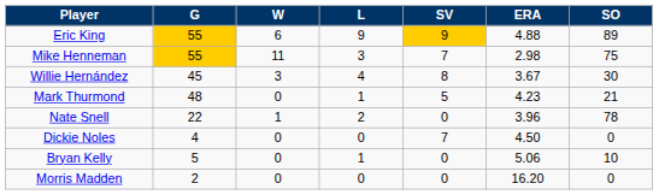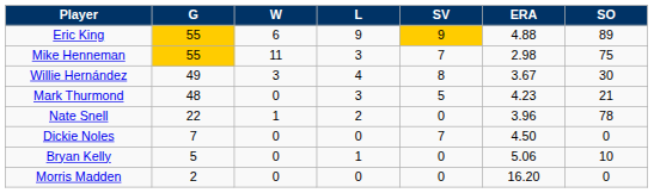 <table class="wikitable sortable">
 <tr>
 <th style="background:#003366;color:white;" width="16%">Player</th>
 <th style="background:#003366;color:white;" width="9%">G</th>
 <th style="background:#003366;color:white;" width="9%">W</th>
 <th style="background:#003366;color:white;" width="9%">L</th>
 <th style="background:#003366;color:white;" width="9%">SV</th>
 <th style="background:#003366;color:white;" width="9%">ERA</th>
 <th style="background:#003366;color:white;" width="9%">SO</th>
 </tr>
 <tr align="center">
 <td><a href='#'>Eric King</a></td>
 <td bgcolor="#FFCC00">55</td>
 <td>6</td>
 <td>9</td>
 <td bgcolor="#FFCC00">9</td>
 <td>4.88</td>
 <td>89</td>
 </tr>
 <tr align=center>
 <td><a href='#'>Mike Henneman</a></td>
 <td bgcolor="#FFCC00">55</td>
 <td>11</td>
 <td>3</td>
 <td>7</td>
 <td>2.98</td>
 <td>75</td>
 </tr>
 <tr align="center">
 <td><a href='#'>Willie Hernández</a></td>
-<td>45</td>
+<td>49</td>
 <td>3</td>
 <td>4</td>
 <td>8</td>
 <td>3.67</td>
 <td>30</td>
 </tr>
 <tr align="center">
 <td><a href='#'>Mark Thurmond</a></td>
 <td>48</td>
 <td>0</td>
-<td>1</td>
+<td>3</td>
 <td>5</td>
 <td>4.23</td>
 <td>21</td>
 </tr>
 <tr align=center>
 <td><a href='#'>Nate Snell</a></td>
 <td>22</td>
 <td>1</td>
 <td>2</td>
 <td>0</td>
 <td>3.96</td>
 <td>78</td>
 </tr>
 <tr align="center">
 <td><a href='#'>Dickie Noles</a></td>
-<td>4</td>
+<td>7</td>
 <td>0</td>
 <td>0</td>
 <td>7</td>
 <td>4.50</td>
 <td>0</td>
 </tr>
 <tr align="center">
 <td><a href='#'>Bryan Kelly</a></td>
 <td>5</td>
 <td>0</td>
 <td>1</td>
 <td>0</td>
 <td>5.06</td>
 <td>10</td>
 </tr>
 <tr align="center">
 <td><a href='#'>Morris Madden</a></td>
 <td>2</td>
 <td>0</td>
 <td>0</td>
 <td>0</td>
 <td>16.20</td>
 <td>0</td>
 </tr>
 </table>
